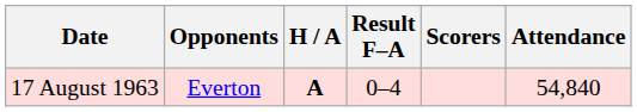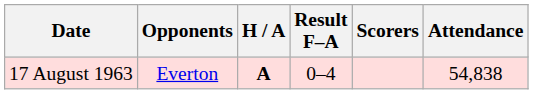 <table class="wikitable" style="text-align:center">
 <tr>
 <th>Date</th>
 <th>Opponents</th>
 <th>H / A</th>
 <th>Result<br>F–A</th>
 <th>Scorers</th>
 <th>Attendance</th>
 </tr>
 <tr bgcolor="#ffdddd">
 <td>17 August 1963</td>
 <td><a href='#'>Everton</a></td>
 <td><strong>A</strong></td>
 <td>0–4</td>
 <td></td>
-<td>54,840</td>
+<td>54,838</td>
 </tr>
 </table>
